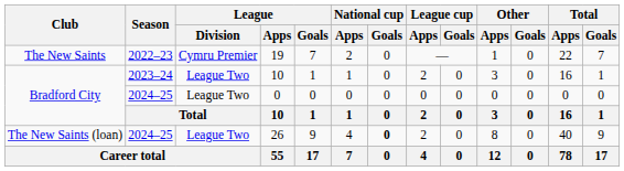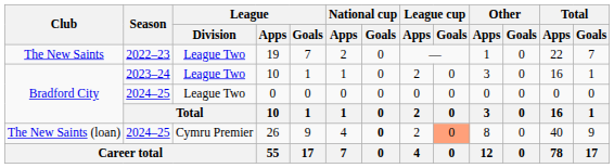 <table class="wikitable" style="text-align: center;">
 <tr>
 <th rowspan="2">Club</th>
 <th rowspan="2">Season</th>
 <th colspan="3">League</th>
 <th colspan="2">National cup</th>
 <th colspan="2">League cup</th>
 <th colspan="2">Other</th>
 <th colspan="2">Total</th>
 </tr>
 <tr>
 <th>Division</th>
 <th>Apps</th>
 <th>Goals</th>
 <th>Apps</th>
 <th>Goals</th>
 <th>Apps</th>
 <th>Goals</th>
 <th>Apps</th>
 <th>Goals</th>
 <th>Apps</th>
 <th>Goals</th>
 </tr>
 <tr>
 <td><a href='#'>The New Saints</a></td>
 <td><a href='#'>2022–23</a></td>
-<td><a href='#'>Cymru Premier</a></td>
+<td><a href='#'>League Two</a></td>
 <td>19</td>
 <td>7</td>
 <td>2</td>
 <td>0</td>
 <td colspan="2">—</td>
 <td>1</td>
 <td>0</td>
 <td>22</td>
 <td>7</td>
 </tr>
 <tr>
 <td rowspan="3"><a href='#'>Bradford City</a></td>
 <td><a href='#'>2023–24</a></td>
 <td><a href='#'>League Two</a></td>
 <td>10</td>
 <td>1</td>
 <td>1</td>
 <td>0</td>
 <td>2</td>
 <td>0</td>
 <td>3</td>
 <td>0</td>
 <td>16</td>
 <td>1</td>
 </tr>
 <tr>
 <td><a href='#'>2024–25</a></td>
 <td>League Two</td>
 <td>0</td>
 <td>0</td>
 <td>0</td>
 <td>0</td>
 <td>0</td>
 <td>0</td>
 <td>0</td>
 <td>0</td>
 <td>0</td>
 <td>0</td>
 </tr>
 <tr>
 <th colspan="2">Total</th>
 <th>10</th>
 <th>1</th>
 <th>1</th>
 <th>0</th>
 <th>2</th>
 <th>0</th>
 <th>3</th>
 <th>0</th>
 <th>16</th>
 <th>1</th>
 </tr>
 <tr>
 <td><a href='#'>The New Saints</a> (loan)</td>
 <td><a href='#'>2024–25</a></td>
-<td><a href='#'>League Two</a></td>
+<td>Cymru Premier</td>
 <td>26</td>
 <td>9</td>
 <td>4</td>
 <td><strong>0</strong></td>
 <td>2</td>
-<td>0</td>
+<td style="background: lightsalmon;">0</td>
 <td>8</td>
 <td>0</td>
 <td>40</td>
 <td>9</td>
 </tr>
 <tr>
 <th colspan="3">Career total</th>
 <th>55</th>
 <th>17</th>
 <th>7</th>
 <th>0</th>
 <th>4</th>
 <th>0</th>
 <th>12</th>
 <th>0</th>
 <th>78</th>
 <th>17</th>
 </tr>
 </table>
